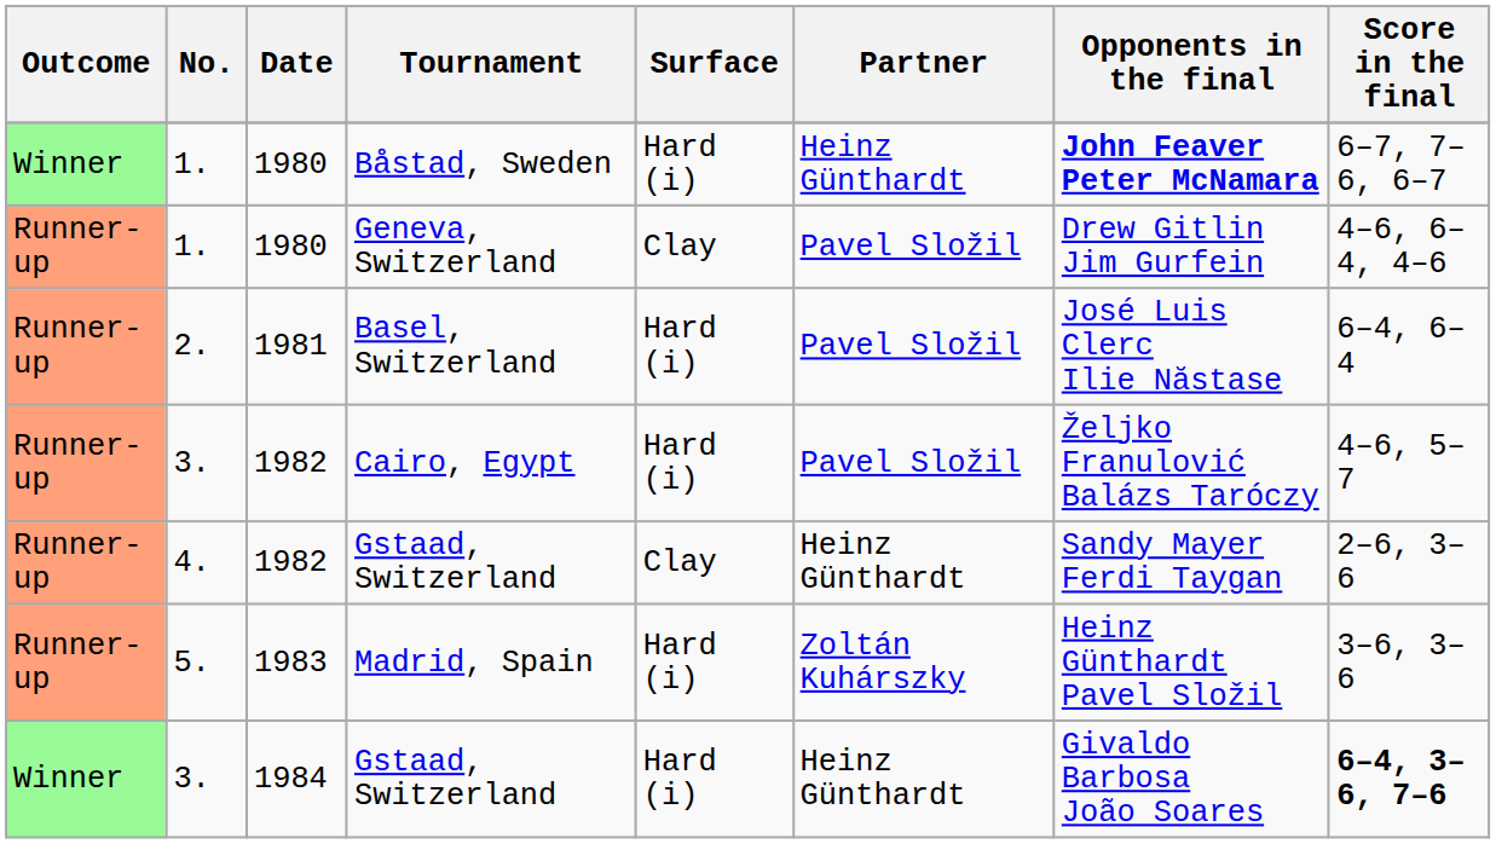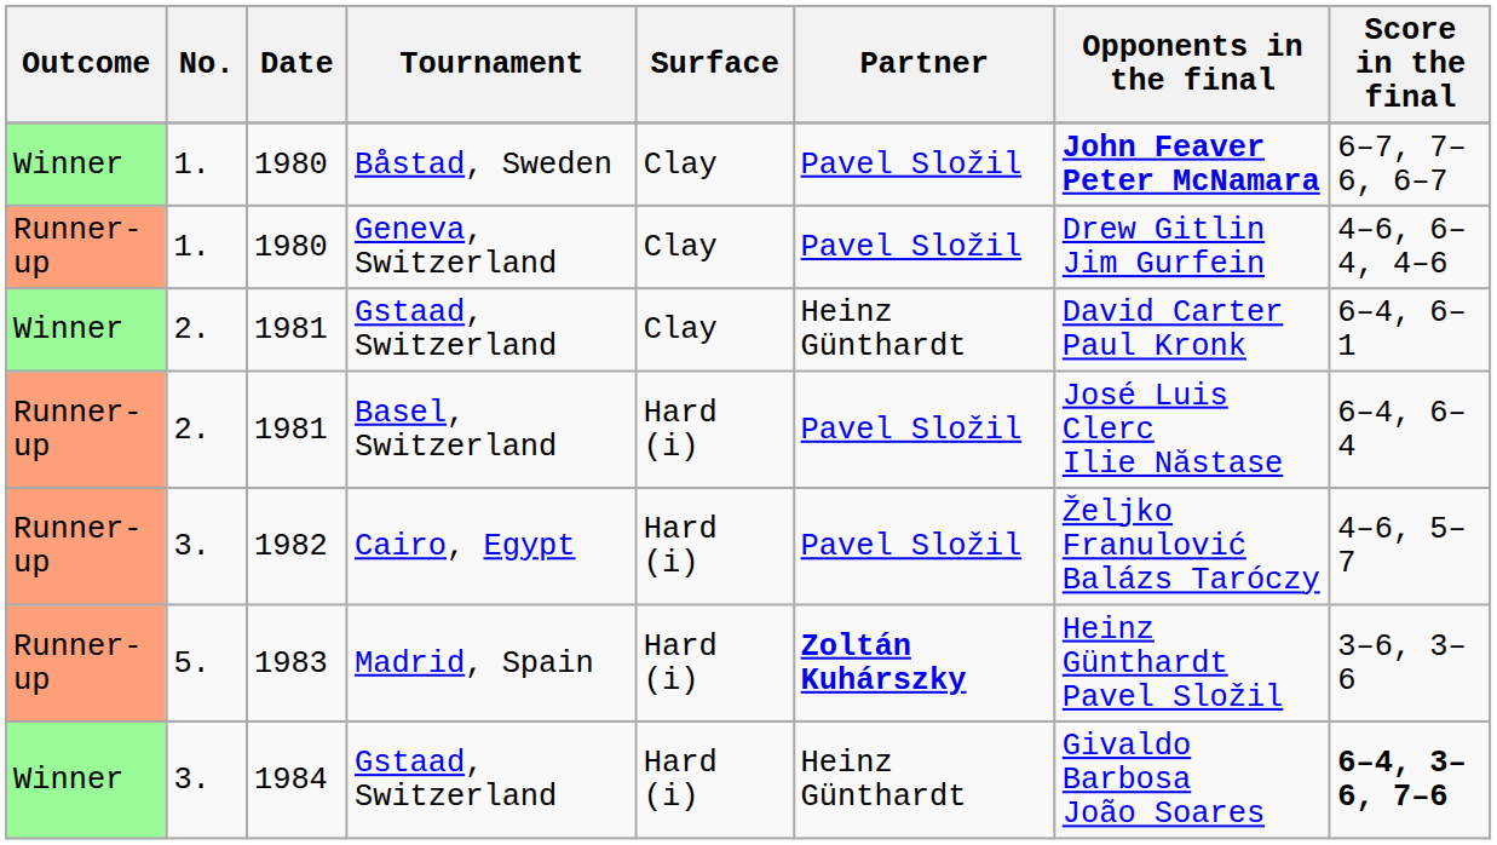 <table class=wikitable style=font-size:97%>
 <tr>
 <th width=80>Outcome</th>
 <th width=40>No.</th>
 <th width=50>Date</th>
 <th width=200>Tournament</th>
 <th width=75>Surface</th>
 <th width=200>Partner</th>
 <th width=200>Opponents in the final</th>
 <th width=125>Score in the final</th>
 </tr>
 <tr>
 </tr>
 <tr>
 <td bgcolor=#98fb98>Winner</td>
 <td>1.</td>
 <td>1980</td>
 <td><a href='#'>Båstad</a>, Sweden</td>
-<td>Hard (i)</td>
-<td> <a href='#'>Heinz Günthardt</a></td>
+<td>Clay</td>
+<td> <a href='#'>Pavel Složil</a></td>
 <td><strong> <a href='#'>John Feaver</a> <br>  <a href='#'>Peter McNamara</a></strong></td>
 <td>6–7, 7–6, 6–7</td>
 </tr>
 <tr>
 <td bgcolor=FFA07A>Runner-up</td>
 <td>1.</td>
 <td>1980</td>
 <td><a href='#'>Geneva</a>, Switzerland</td>
 <td>Clay</td>
 <td> <a href='#'>Pavel Složil</a></td>
 <td> <a href='#'>Drew Gitlin</a> <br>  <a href='#'>Jim Gurfein</a></td>
 <td>4–6, 6–4, 4–6</td>
+</tr>
+<tr>
+<td bgcolor=#98fb98>Winner</td>
+<td>2.</td>
+<td>1981</td>
+<td><a href='#'>Gstaad</a>, Switzerland</td>
+<td>Clay</td>
+<td> Heinz Günthardt</td>
+<td> <a href='#'>David Carter</a> <br>  <a href='#'>Paul Kronk</a></td>
+<td>6–4, 6–1</td>
 </tr>
 <tr>
 <td bgcolor=FFA07A>Runner-up</td>
 <td>2.</td>
 <td>1981</td>
 <td><a href='#'>Basel</a>, Switzerland</td>
 <td>Hard (i)</td>
 <td> <a href='#'>Pavel Složil</a></td>
 <td> <a href='#'>José Luis Clerc</a> <br>  <a href='#'>Ilie Năstase</a></td>
 <td>6–4, 6–4</td>
 </tr>
 <tr>
 <td bgcolor=FFA07A>Runner-up</td>
 <td>3.</td>
 <td>1982</td>
 <td><a href='#'>Cairo</a>, <a href='#'>Egypt</a></td>
 <td>Hard (i)</td>
 <td> <a href='#'>Pavel Složil</a></td>
 <td> <a href='#'>Željko Franulović</a> <br>  <a href='#'>Balázs Taróczy</a></td>
 <td>4–6, 5–7</td>
 </tr>
 <tr>
 <td bgcolor=FFA07A>Runner-up</td>
-<td>4.</td>
-<td>1982</td>
-<td><a href='#'>Gstaad</a>, Switzerland</td>
-<td>Clay</td>
-<td> Heinz Günthardt</td>
-<td> <a href='#'>Sandy Mayer</a> <br>  <a href='#'>Ferdi Taygan</a></td>
-<td>2–6, 3–6</td>
-</tr>
-<tr>
-<td bgcolor=FFA07A>Runner-up</td>
 <td>5.</td>
 <td>1983</td>
 <td><a href='#'>Madrid</a>, Spain</td>
 <td>Hard (i)</td>
-<td> <a href='#'>Zoltán Kuhárszky</a></td>
+<td><strong> <a href='#'>Zoltán Kuhárszky</a></strong></td>
 <td> <a href='#'>Heinz Günthardt</a> <br>  <a href='#'>Pavel Složil</a></td>
 <td>3–6, 3–6</td>
 </tr>
 <tr>
 <td bgcolor=#98fb98>Winner</td>
 <td>3.</td>
 <td>1984</td>
 <td><a href='#'>Gstaad</a>, Switzerland</td>
 <td>Hard (i)</td>
 <td> Heinz Günthardt</td>
 <td> <a href='#'>Givaldo Barbosa</a> <br>  <a href='#'>João Soares</a></td>
 <td><strong>6–4, 3–6, 7–6</strong></td>
 </tr>
 </table>
